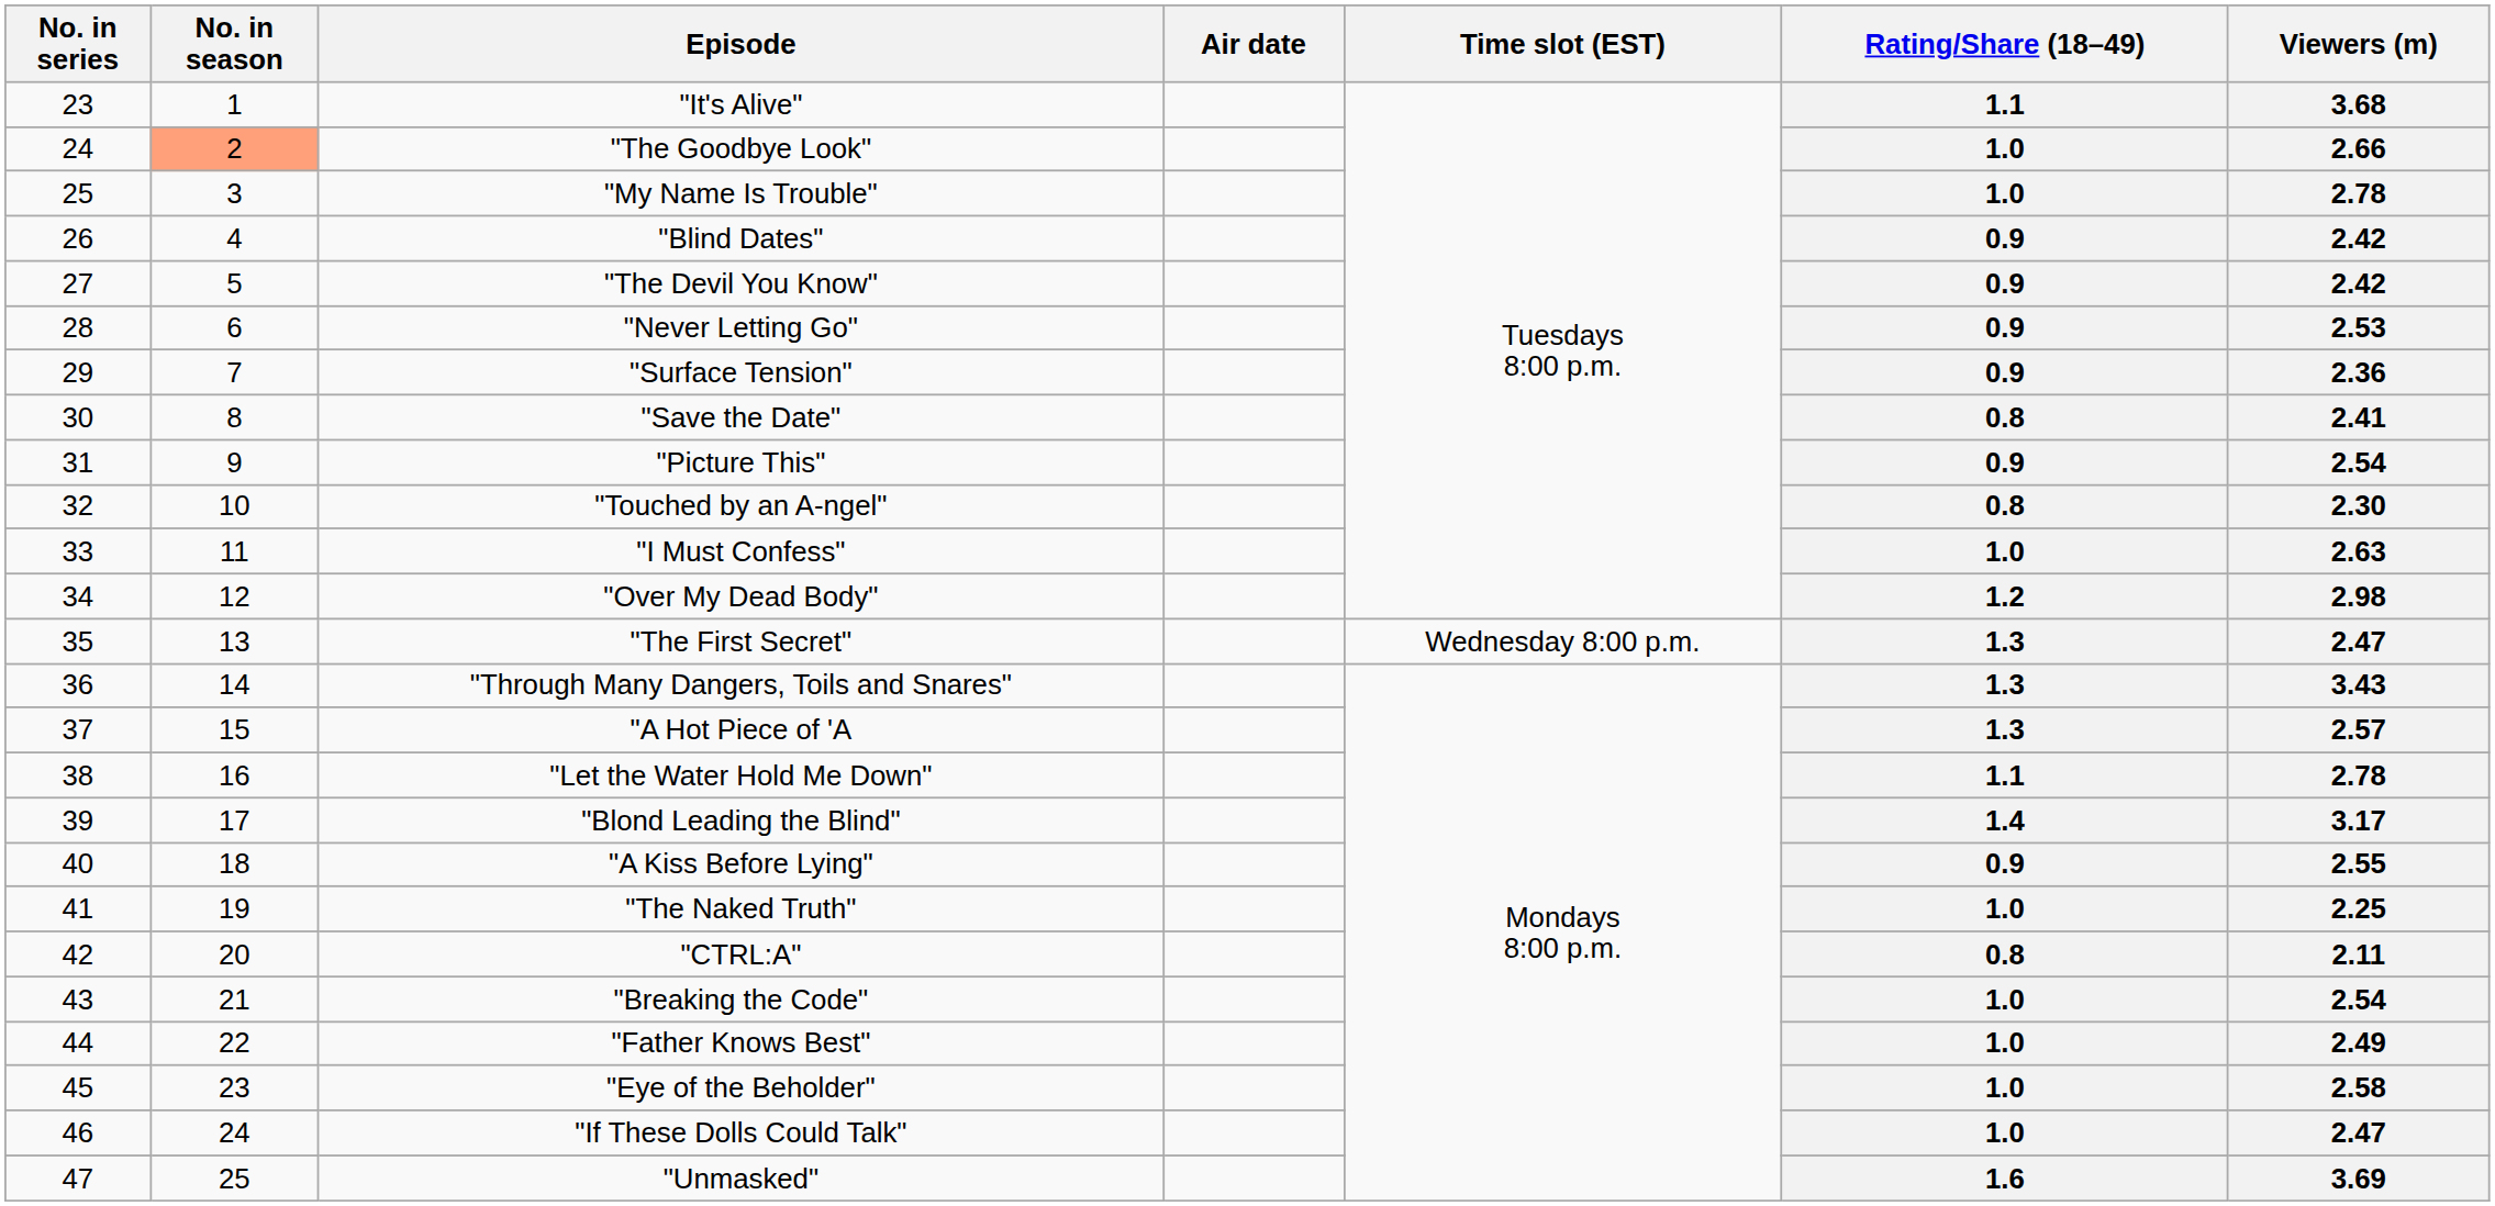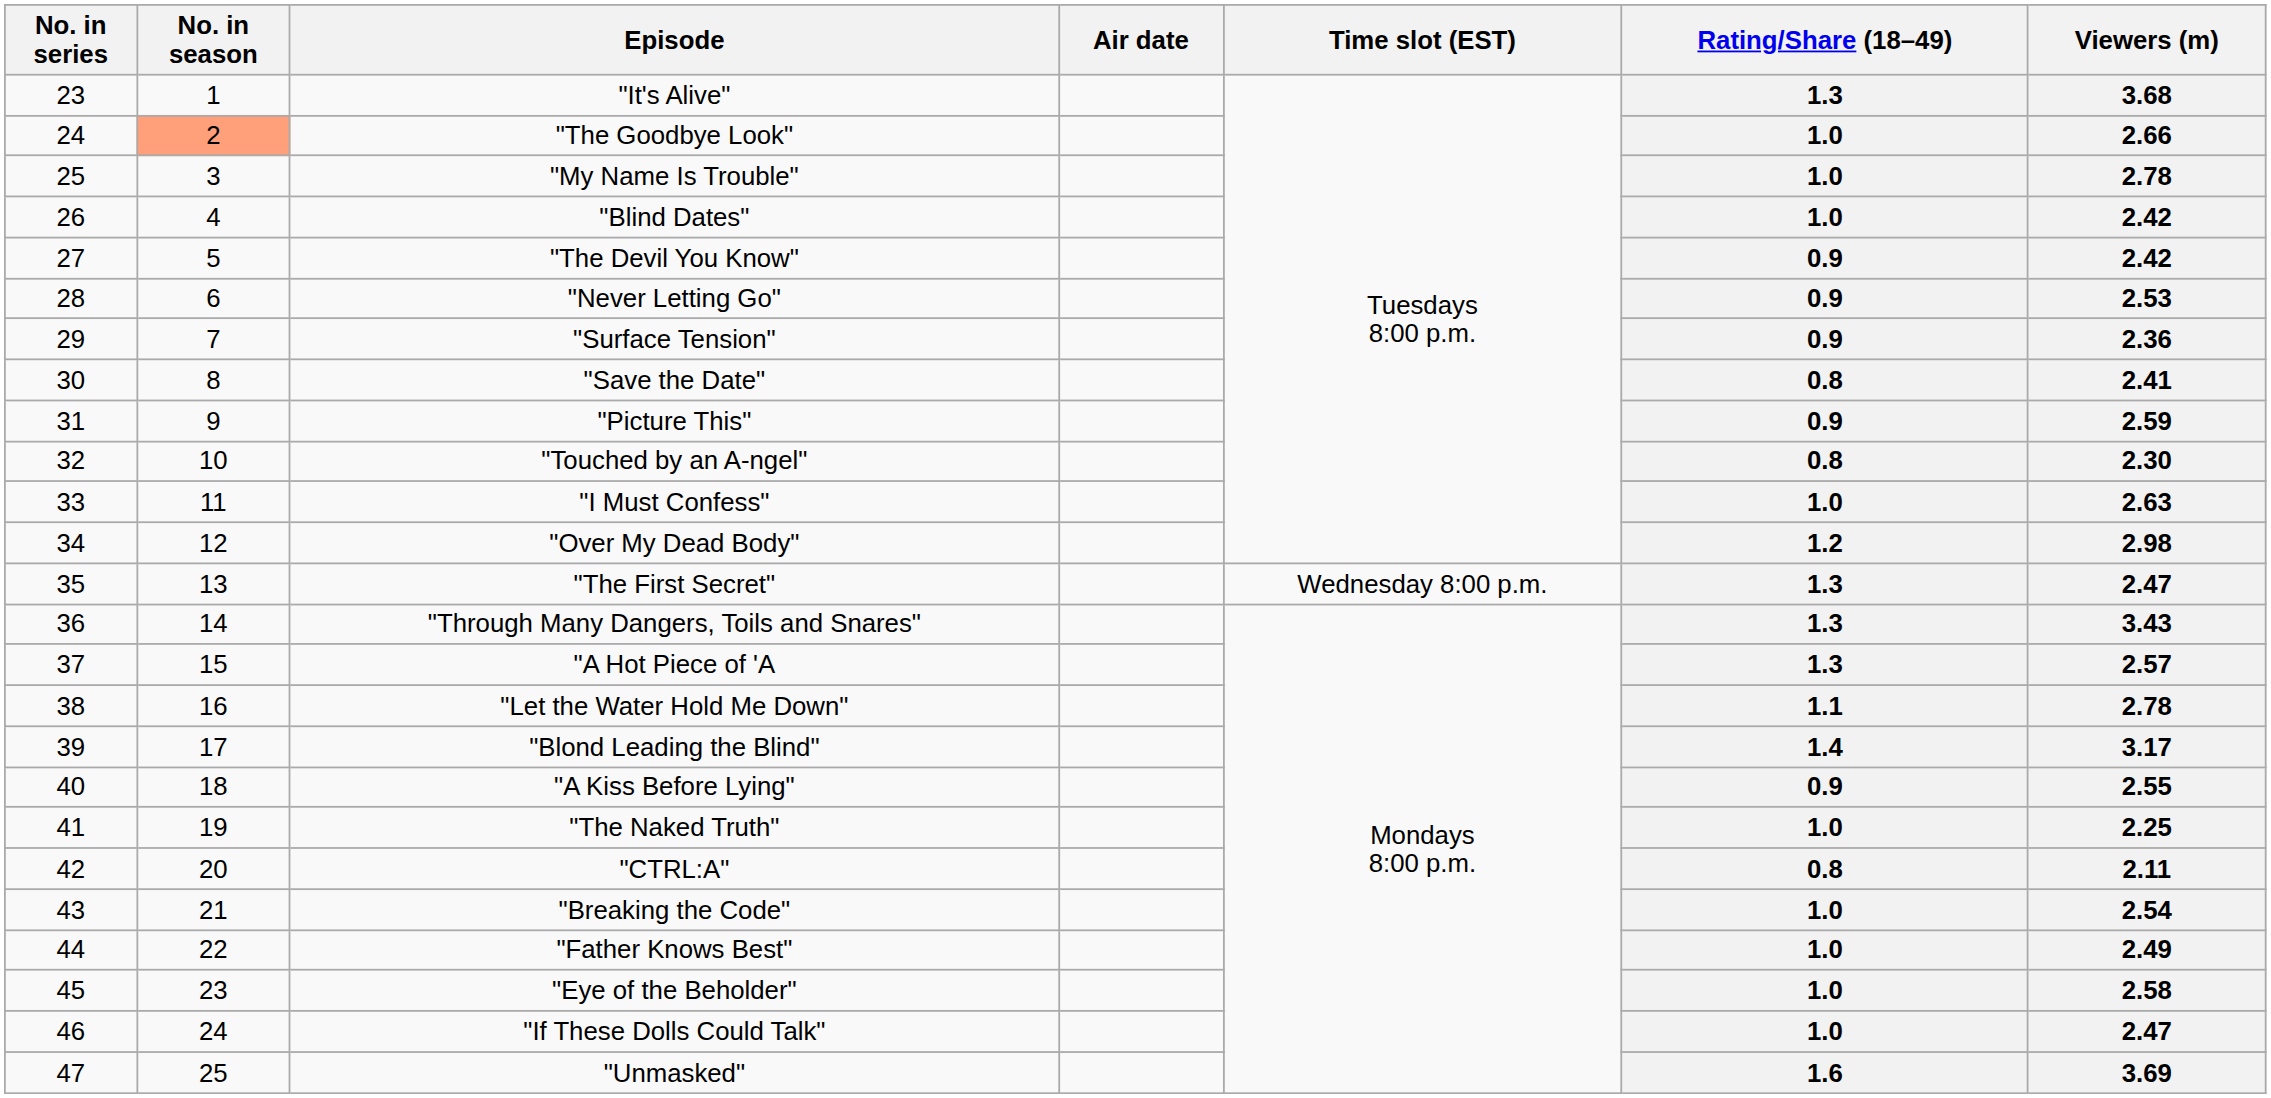 <table class="wikitable" style="font-size:90%; text-align:center; width: 100%; margin-left: auto; margin-right: auto;">
 <tr>
 <th>No. in<br>series</th>
 <th>No. in<br>season</th>
 <th>Episode</th>
 <th>Air date</th>
 <th>Time slot (EST)</th>
 <th><a href='#'>Rating/Share</a> (18–49)</th>
 <th>Viewers (m)</th>
 </tr>
 <tr>
 <td style="text-align:center">23</td>
 <td style="text-align:center">1</td>
 <td>"It's Alive"</td>
 <td></td>
 <td style="text-align:center" rowspan=12>Tuesdays<br>8:00 p.m.</td>
-<th style="text-align:center">1.1 </th>
+<th style="text-align:center">1.3 </th>
 <th style="text-align:center">3.68 </th>
 </tr>
 <tr>
 <td style="text-align:center">24</td>
 <td style="background: lightsalmon; text-align:center">2</td>
 <td>"The Goodbye Look"</td>
 <td></td>
 <th style="text-align:center">1.0 </th>
 <th style="text-align:center">2.66 </th>
 </tr>
 <tr>
 <td style="text-align:center">25</td>
 <td style="text-align:center">3</td>
 <td>"My Name Is Trouble"</td>
 <td></td>
 <th style="text-align:center">1.0 </th>
 <th style="text-align:center">2.78 </th>
 </tr>
 <tr>
 <td style="text-align:center">26</td>
 <td style="text-align:center">4</td>
 <td>"Blind Dates"</td>
 <td></td>
-<th style="text-align:center">0.9 </th>
+<th style="text-align:center">1.0 </th>
 <th style="text-align:center">2.42 </th>
 </tr>
 <tr>
 <td style="text-align:center">27</td>
 <td style="text-align:center">5</td>
 <td>"The Devil You Know"</td>
 <td></td>
 <th style="text-align:center">0.9 </th>
 <th style="text-align:center">2.42 </th>
 </tr>
 <tr>
 <td style="text-align:center">28</td>
 <td style="text-align:center">6</td>
 <td>"Never Letting Go"</td>
 <td></td>
 <th style="text-align:center">0.9 </th>
 <th style="text-align:center">2.53 </th>
 </tr>
 <tr>
 <td style="text-align:center">29</td>
 <td style="text-align:center">7</td>
 <td>"Surface Tension"</td>
 <td></td>
 <th style="text-align:center">0.9 </th>
 <th style="text-align:center">2.36 </th>
 </tr>
 <tr>
 <td style="text-align:center">30</td>
 <td style="text-align:center">8</td>
 <td>"Save the Date"</td>
 <td></td>
 <th style="text-align:center">0.8 </th>
 <th style="text-align:center">2.41 </th>
 </tr>
 <tr>
 <td style="text-align:center">31</td>
 <td style="text-align:center">9</td>
 <td>"Picture This"</td>
 <td></td>
 <th style="text-align:center">0.9 </th>
-<th style="text-align:center">2.54 </th>
+<th style="text-align:center">2.59 </th>
 </tr>
 <tr>
 <td style="text-align:center">32</td>
 <td style="text-align:center">10</td>
 <td>"Touched by an A-ngel"</td>
 <td></td>
 <th style="text-align:center">0.8 </th>
 <th style="text-align:center">2.30 </th>
 </tr>
 <tr>
 <td style="text-align:center">33</td>
 <td style="text-align:center">11</td>
 <td>"I Must Confess"</td>
 <td></td>
 <th style="text-align:center">1.0 </th>
 <th style="text-align:center">2.63 </th>
 </tr>
 <tr>
 <td style="text-align:center">34</td>
 <td style="text-align:center">12</td>
 <td>"Over My Dead Body"</td>
 <td></td>
 <th style="text-align:center">1.2 </th>
 <th style="text-align:center">2.98 </th>
 </tr>
 <tr>
 <td style="text-align:center">35</td>
 <td style="text-align:center">13</td>
 <td>"The First Secret"</td>
 <td></td>
 <td style="text-align:center" rowspan=1>Wednesday 8:00 p.m.</td>
 <th style="text-align:center">1.3 </th>
 <th style="text-align:center">2.47 </th>
 </tr>
 <tr>
 <td style="text-align:center">36</td>
 <td style="text-align:center">14</td>
 <td>"Through Many Dangers, Toils and Snares"</td>
 <td></td>
 <td style="text-align:center" rowspan=12>Mondays<br>8:00 p.m.</td>
 <th style="text-align:center">1.3 </th>
 <th style="text-align:center">3.43 </th>
 </tr>
 <tr>
 <td style="text-align:center">37</td>
 <td style="text-align:center">15</td>
 <td>"A Hot Piece of 'A</td>
 <td></td>
 <th style="text-align:center">1.3 </th>
 <th style="text-align:center">2.57 </th>
 </tr>
 <tr>
 <td style="text-align:center">38</td>
 <td style="text-align:center">16</td>
 <td>"Let the Water Hold Me Down"</td>
 <td></td>
 <th style="text-align:center">1.1 </th>
 <th style="text-align:center">2.78 </th>
 </tr>
 <tr>
 <td style="text-align:center">39</td>
 <td style="text-align:center">17</td>
 <td>"Blond Leading the Blind"</td>
 <td></td>
 <th style="text-align:center">1.4 </th>
 <th style="text-align:center">3.17 </th>
 </tr>
 <tr>
 <td style="text-align:center">40</td>
 <td style="text-align:center">18</td>
 <td>"A Kiss Before Lying"</td>
 <td></td>
 <th style="text-align:center">0.9 </th>
 <th style="text-align:center">2.55 </th>
 </tr>
 <tr>
 <td style="text-align:center">41</td>
 <td style="text-align:center">19</td>
 <td>"The Naked Truth"</td>
 <td></td>
 <th style="text-align:center">1.0 </th>
 <th style="text-align:center">2.25 </th>
 </tr>
 <tr>
 <td style="text-align:center">42</td>
 <td style="text-align:center">20</td>
 <td>"CTRL:A"</td>
 <td></td>
 <th style="text-align:center">0.8 </th>
 <th style="text-align:center">2.11 </th>
 </tr>
 <tr>
 <td style="text-align:center">43</td>
 <td style="text-align:center">21</td>
 <td>"Breaking the Code"</td>
 <td></td>
 <th style="text-align:center">1.0 </th>
 <th style="text-align:center">2.54 </th>
 </tr>
 <tr>
 <td style="text-align:center">44</td>
 <td style="text-align:center">22</td>
 <td>"Father Knows Best"</td>
 <td></td>
 <th style="text-align:center">1.0 </th>
 <th style="text-align:center">2.49 </th>
 </tr>
 <tr>
 <td style="text-align:center">45</td>
 <td style="text-align:center">23</td>
 <td>"Eye of the Beholder"</td>
 <td></td>
 <th style="text-align:center">1.0 </th>
 <th style="text-align:center">2.58 </th>
 </tr>
 <tr>
 <td style="text-align:center">46</td>
 <td style="text-align:center">24</td>
 <td>"If These Dolls Could Talk"</td>
 <td></td>
 <th style="text-align:center">1.0 </th>
 <th style="text-align:center">2.47 </th>
 </tr>
 <tr>
 <td style="text-align:center">47</td>
 <td style="text-align:center">25</td>
 <td>"Unmasked"</td>
 <td></td>
 <th style="text-align:center">1.6 </th>
 <th style="text-align:center">3.69 </th>
 </tr>
 </table>
